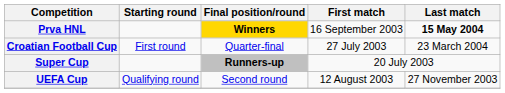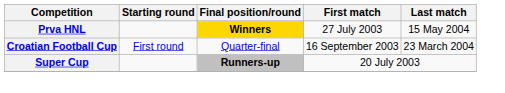 <table class="wikitable plainrowheaders" style="text-align:center;">
 <tr>
 <th scope=col>Competition</th>
 <th scope=col>Starting round</th>
 <th scope=col>Final position/round</th>
 <th scope=col>First match</th>
 <th scope=col>Last match</th>
 </tr>
 <tr>
 <th scope=row align=left><a href='#'>Prva HNL</a></th>
 <td></td>
 <td style="background: gold"><strong>Winners</strong></td>
-<td>16 September 2003</td>
-<td><strong>15 May 2004</strong></td>
+<td>27 July 2003</td>
+<td>15 May 2004</td>
 </tr>
 <tr>
 <th scope=row align=left><a href='#'>Croatian Football Cup</a></th>
 <td><a href='#'>First round</a></td>
 <td><a href='#'>Quarter-final</a></td>
-<td>27 July 2003</td>
+<td>16 September 2003</td>
 <td>23 March 2004</td>
 </tr>
 <tr>
 <th scope=row align=left><a href='#'>Super Cup</a></th>
 <td></td>
 <td style="background: silver"><strong>Runners-up</strong></td>
 <td colspan="2">20 July 2003</td>
 </tr>
 <tr>
-<th scope=row align=left><a href='#'>UEFA Cup</a></th>
-<td><a href='#'>Qualifying round</a></td>
-<td><a href='#'>Second round</a></td>
-<td>12 August 2003</td>
-<td>27 November 2003</td>
-</tr>
-<tr>
 </tr>
 </table>
